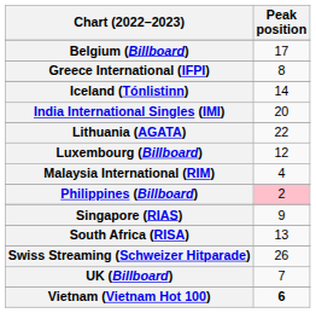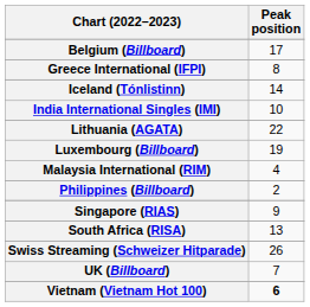 <table class="wikitable sortable plainrowheaders" style="text-align:center">
 <tr>
 <th scope="col">Chart (2022–2023)</th>
 <th scope="col">Peak<br>position</th>
 </tr>
 <tr>
 </tr>
 <tr>
 </tr>
 <tr>
 <th scope="row">Belgium (<em><a href='#'>Billboard</a></em>)</th>
 <td>17</td>
 </tr>
 <tr>
 </tr>
 <tr>
 </tr>
 <tr>
 </tr>
 <tr>
 </tr>
 <tr>
 </tr>
 <tr>
 </tr>
 <tr>
 </tr>
 <tr>
 <th scope="row">Greece International (<a href='#'>IFPI</a>)</th>
 <td>8</td>
 </tr>
 <tr>
 </tr>
 <tr>
 <th scope="row">Iceland (<a href='#'>Tónlistinn</a>)</th>
 <td>14</td>
 </tr>
 <tr>
 <th scope="row"><a href='#'>India International Singles</a> (<a href='#'>IMI</a>)</th>
-<td>20</td>
+<td>10</td>
 </tr>
 <tr>
 </tr>
 <tr>
 </tr>
 <tr>
 <th scope="row">Lithuania (<a href='#'>AGATA</a>)</th>
 <td>22</td>
 </tr>
 <tr>
 <th scope="row">Luxembourg (<em><a href='#'>Billboard</a></em>)</th>
-<td>12</td>
+<td>19</td>
 </tr>
 <tr>
 <th scope="row">Malaysia International (<a href='#'>RIM</a>)</th>
 <td>4</td>
 </tr>
 <tr>
 </tr>
 <tr>
 <th scope="row"><a href='#'>Philippines</a> (<em><a href='#'>Billboard</a></em>)</th>
-<td style="background: pink;">2</td>
+<td>2</td>
 </tr>
 <tr>
 </tr>
 <tr>
 <th scope="row">Singapore (<a href='#'>RIAS</a>)</th>
 <td>9</td>
 </tr>
 <tr>
 </tr>
 <tr>
 <th scope="row">South Africa (<a href='#'>RISA</a>)</th>
 <td>13</td>
 </tr>
 <tr>
 </tr>
 <tr>
 </tr>
 <tr>
 <th scope="row">Swiss Streaming (<a href='#'>Schweizer Hitparade</a>)</th>
 <td>26</td>
 </tr>
 <tr>
 <th scope="row">UK (<em><a href='#'>Billboard</a></em>)</th>
 <td>7</td>
 </tr>
 <tr>
 </tr>
 <tr>
 </tr>
 <tr>
 <th scope="row">Vietnam (<a href='#'>Vietnam Hot 100</a>)</th>
 <td><strong>6</strong></td>
 </tr>
 </table>
